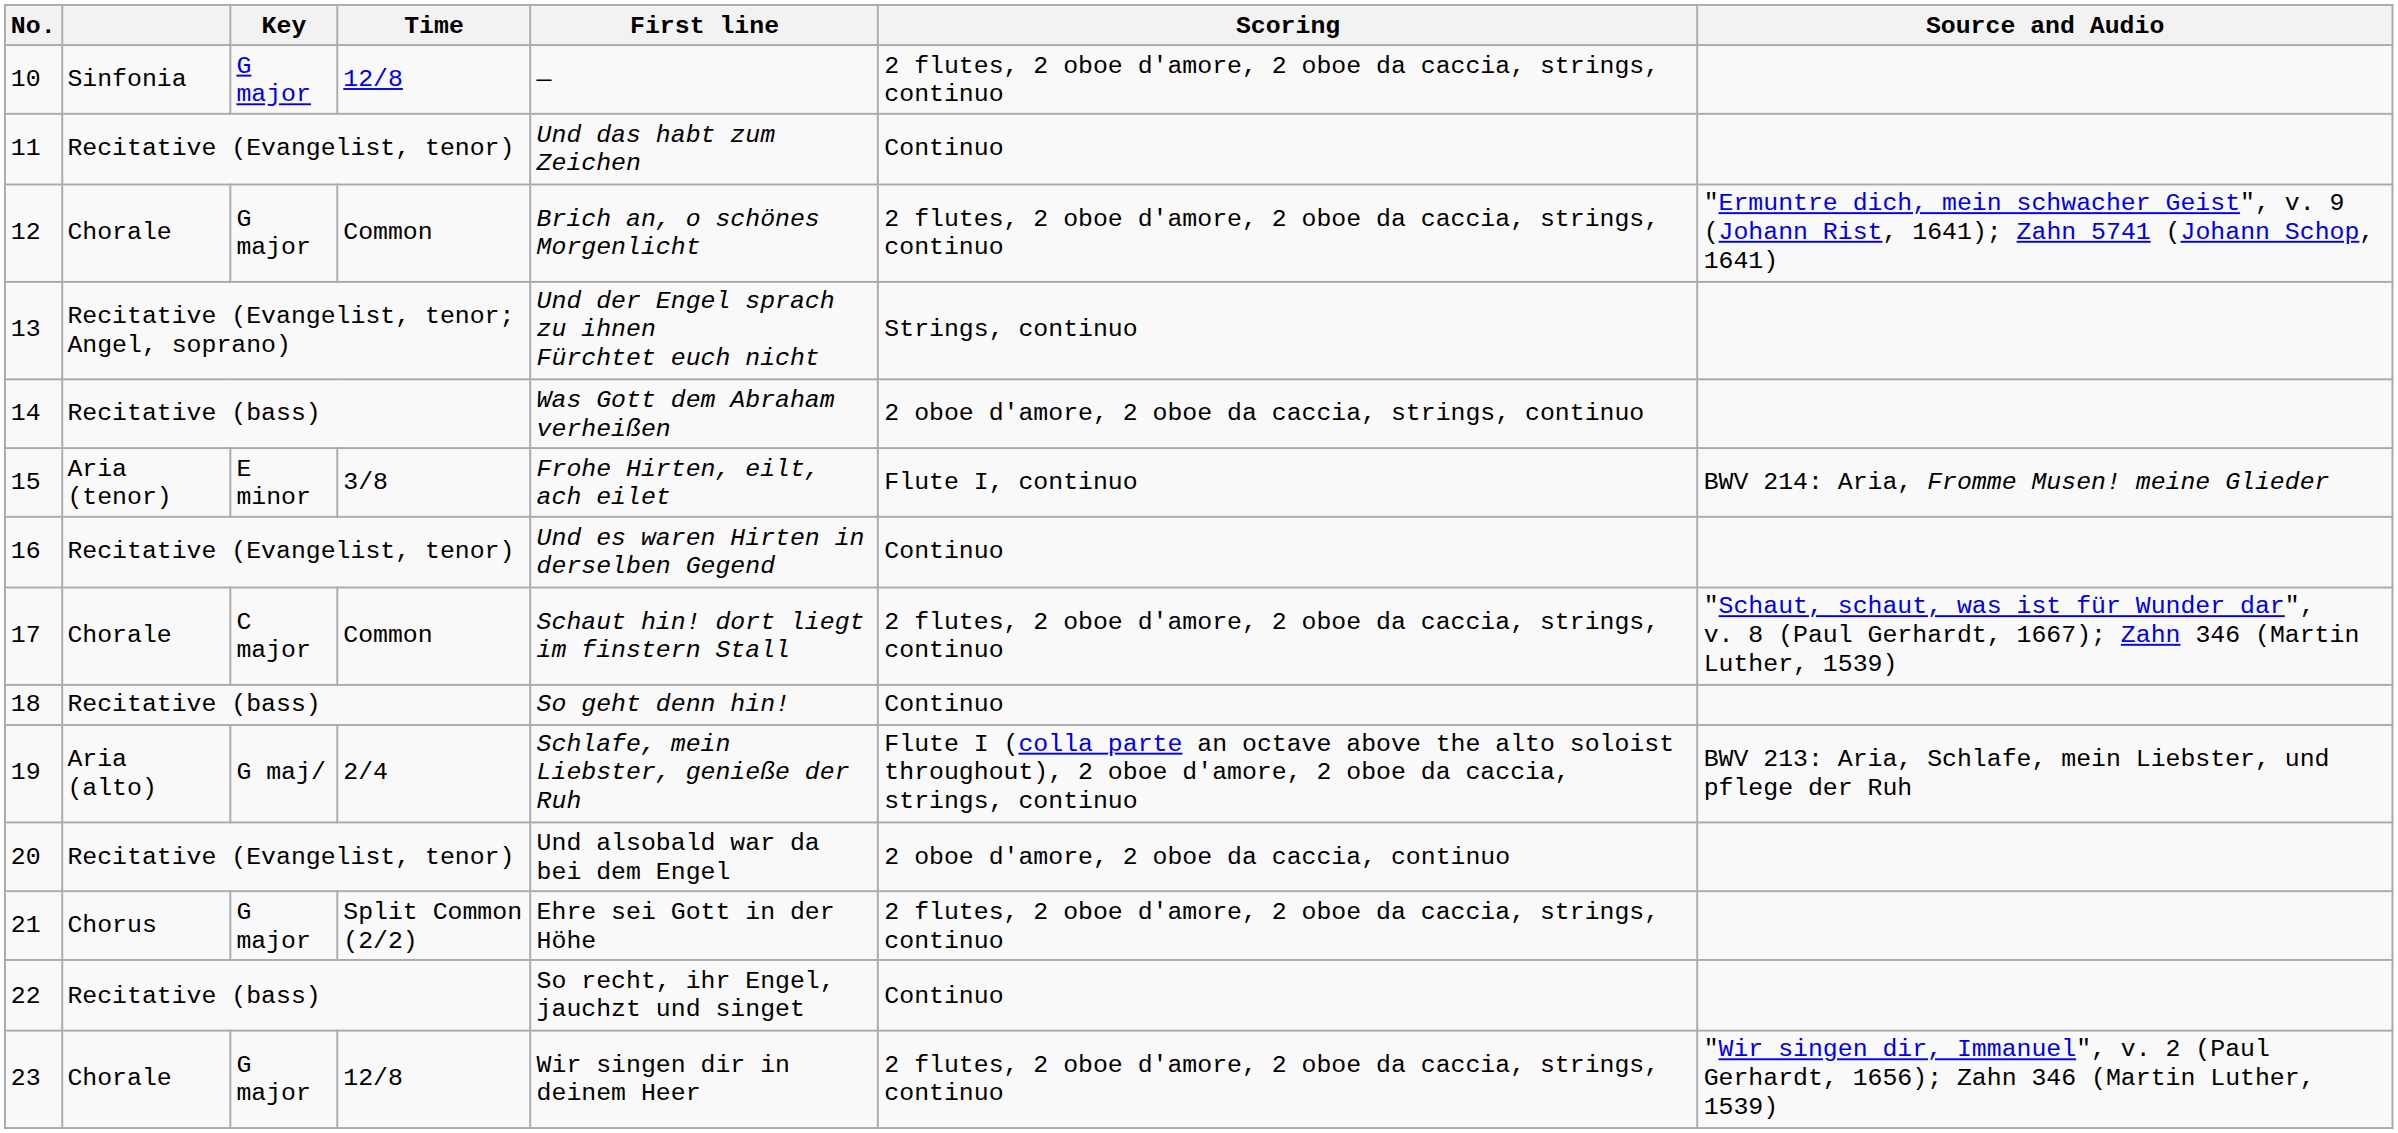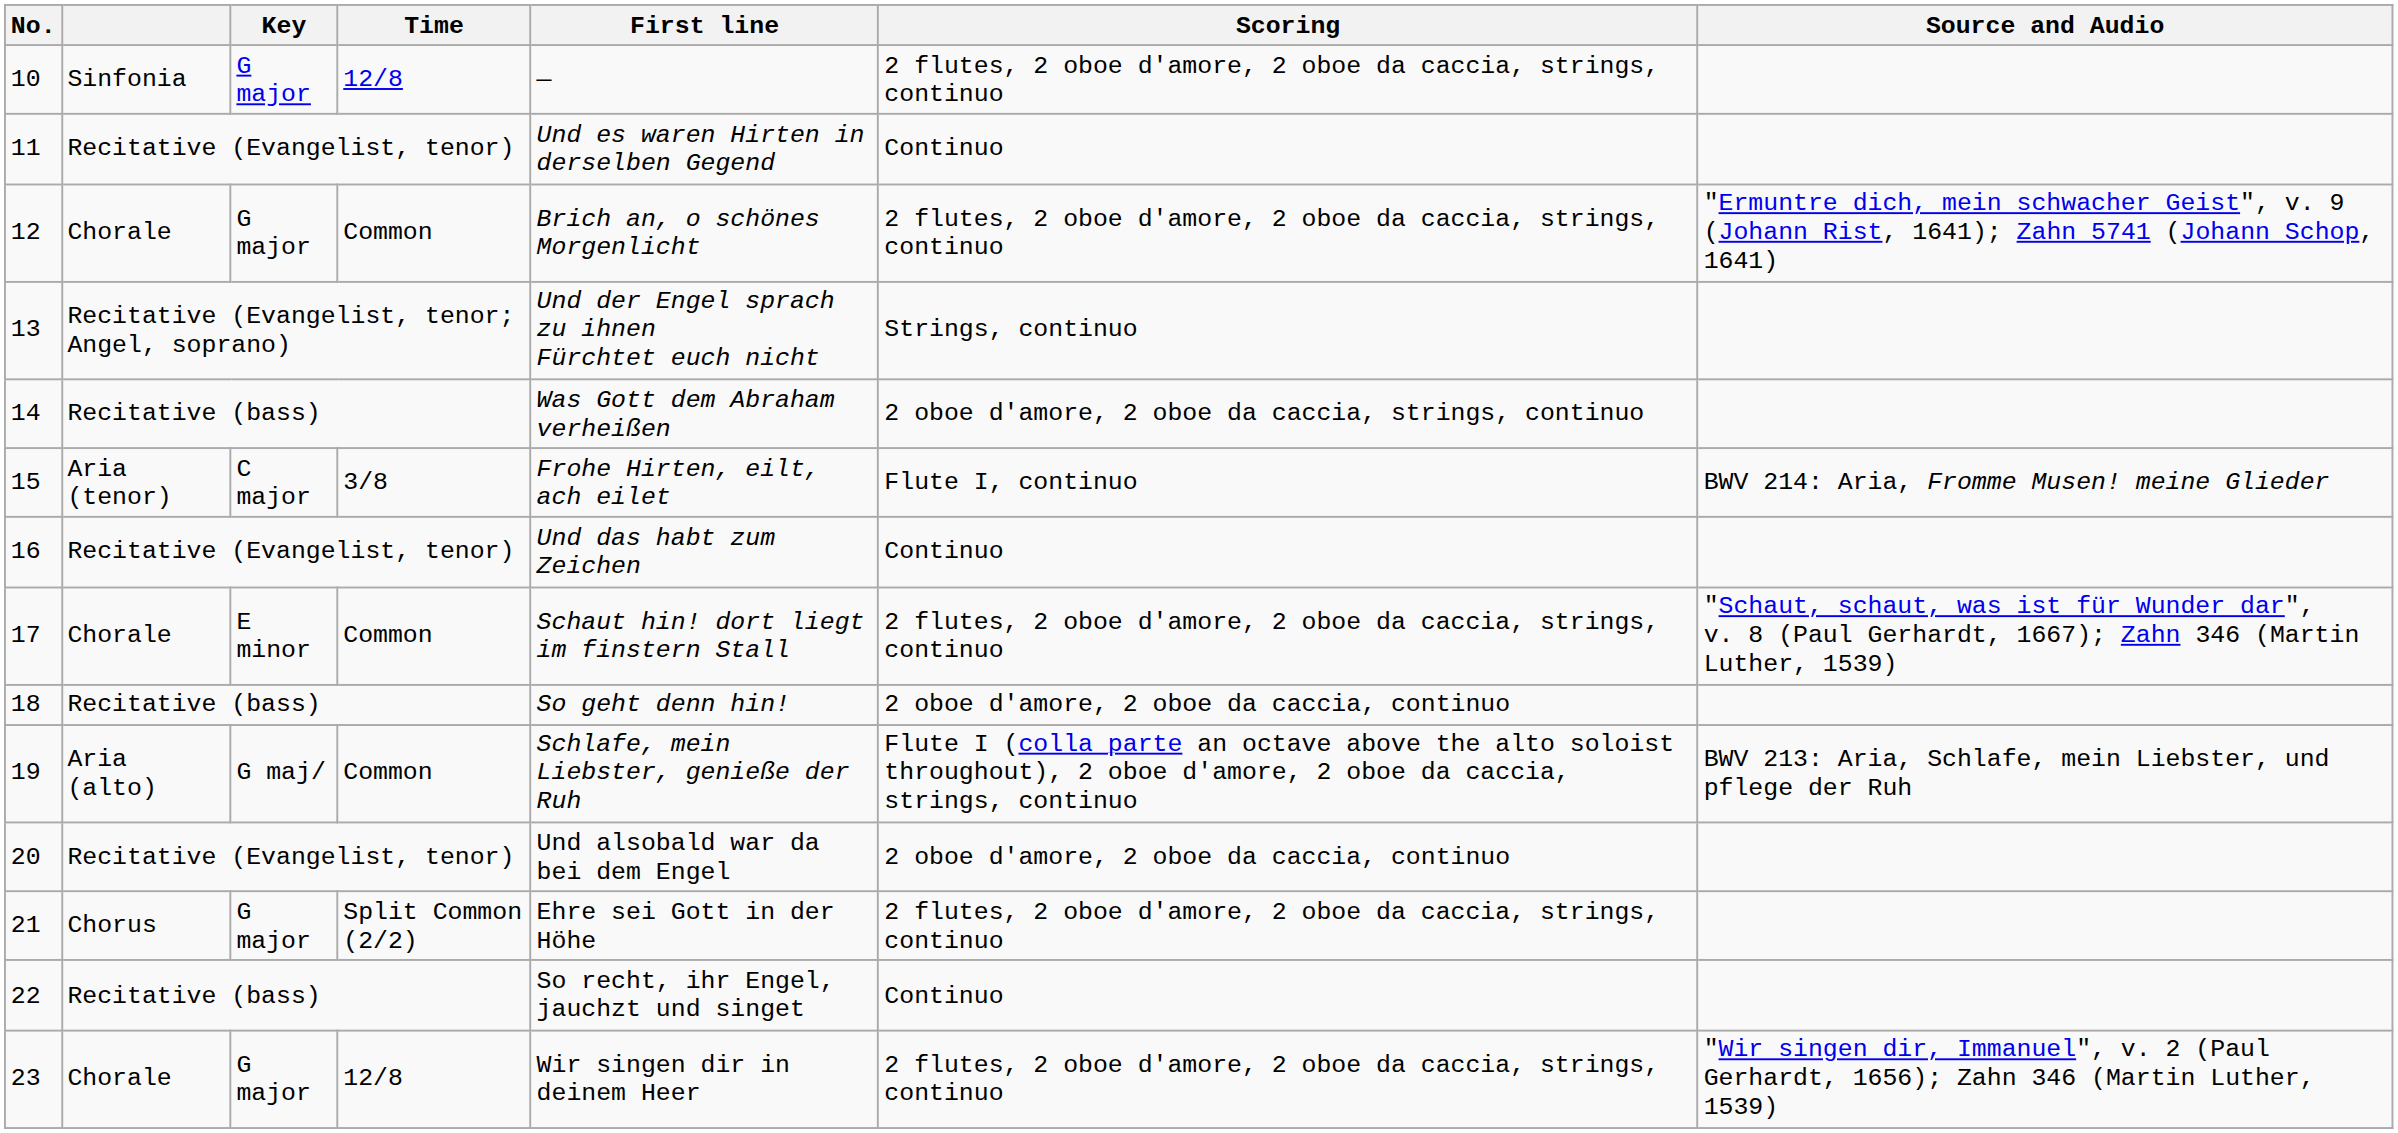 <table class="wikitable">
 <tr>
 <th>No.</th>
 <th> </th>
 <th>Key</th>
 <th>Time</th>
 <th>First line</th>
 <th>Scoring</th>
 <th>Source and Audio</th>
 </tr>
 <tr>
 <td>10</td>
 <td>Sinfonia</td>
 <td><a href='#'>G major</a></td>
 <td><a href='#'>12/8</a></td>
 <td>—</td>
 <td>2 flutes, 2 oboe d'amore, 2 oboe da caccia, strings, continuo</td>
 <td><br></td>
 </tr>
 <tr>
 <td>11</td>
 <td colspan=3>Recitative (Evangelist, tenor)</td>
-<td><em>Und das habt zum Zeichen</em></td>
+<td><em>Und es waren Hirten in derselben Gegend</em></td>
 <td>Continuo</td>
 <td><br></td>
 </tr>
 <tr>
 <td>12</td>
 <td>Chorale</td>
 <td>G major</td>
 <td>Common</td>
 <td><em>Brich an, o schönes Morgenlicht</em></td>
 <td>2 flutes, 2 oboe d'amore, 2 oboe da caccia, strings, continuo</td>
 <td>"<a href='#'>Ermuntre dich, mein schwacher Geist</a>", v. 9 (<a href='#'>Johann Rist</a>, 1641); <a href='#'>Zahn 5741</a> (<a href='#'>Johann Schop</a>, 1641)<br></td>
 </tr>
 <tr>
 <td>13</td>
 <td colspan=3>Recitative (Evangelist, tenor; Angel, soprano)</td>
 <td><em>Und der Engel sprach zu ihnen<br>Fürchtet euch nicht</em></td>
 <td>Strings, continuo</td>
 <td><br></td>
 </tr>
 <tr>
 <td>14</td>
 <td colspan=3>Recitative (bass)</td>
 <td><em>Was Gott dem Abraham verheißen</em></td>
 <td>2 oboe d'amore, 2 oboe da caccia, strings, continuo</td>
 <td><br></td>
 </tr>
 <tr>
 <td>15</td>
 <td>Aria (tenor)</td>
-<td>E minor</td>
+<td>C major</td>
 <td>3/8</td>
 <td><em>Frohe Hirten, eilt, ach eilet</em></td>
 <td>Flute I, continuo</td>
 <td>BWV 214: Aria, <em>Fromme Musen! meine Glieder</em><br></td>
 </tr>
 <tr>
 <td>16</td>
 <td colspan=3>Recitative (Evangelist, tenor)</td>
-<td><em>Und es waren Hirten in derselben Gegend</em></td>
+<td><em>Und das habt zum Zeichen</em></td>
 <td>Continuo</td>
 <td><br></td>
 </tr>
 <tr>
 <td>17</td>
 <td>Chorale</td>
-<td>C major</td>
+<td>E minor</td>
 <td>Common</td>
 <td><em>Schaut hin! dort liegt im finstern Stall</em></td>
 <td>2 flutes, 2 oboe d'amore, 2 oboe da caccia, strings, continuo</td>
 <td>"<a href='#'>Schaut, schaut, was ist für Wunder dar</a>", v. 8 (Paul Gerhardt, 1667); <a href='#'>Zahn</a> 346 (Martin Luther, 1539)<br></td>
 </tr>
 <tr>
 <td>18</td>
 <td colspan=3>Recitative (bass)</td>
 <td><em>So geht denn hin!</em></td>
-<td>Continuo</td>
+<td>2 oboe d'amore, 2 oboe da caccia, continuo</td>
 <td><br></td>
 </tr>
 <tr>
 <td>19</td>
 <td>Aria (alto)</td>
 <td>G maj/</td>
-<td>2/4</td>
+<td>Common</td>
 <td><em>Schlafe, mein Liebster, genieße der Ruh<strong></td>
 <td>Flute I (<a href='#'>colla parte</a> an octave above the alto soloist throughout), 2 oboe d'amore, 2 oboe da caccia, strings, continuo</td>
 <td>BWV 213: Aria, </em>Schlafe, mein Liebster, und pflege der Ruh<em><br></td>
 </tr>
 <tr>
 <td>20</td>
 <td colspan=3>Recitative (Evangelist, tenor)</td>
 <td></em>Und alsobald war da bei dem Engel<em></td>
 <td>2 oboe d'amore, 2 oboe da caccia, continuo</td>
 <td><br></td>
 </tr>
 <tr>
 <td>21</td>
 <td>Chorus</td>
 <td>G major</td>
 <td>Split Common (2/2)</td>
 <td></em>Ehre sei Gott in der Höhe<em></td>
 <td>2 flutes, 2 oboe d'amore, 2 oboe da caccia, strings, continuo</td>
 <td><br></td>
 </tr>
 <tr>
 <td>22</td>
 <td colspan=3>Recitative (bass)</td>
 <td></em>So recht, ihr Engel, jauchzt und singet<em></td>
 <td>Continuo</td>
 <td><br></td>
 </tr>
 <tr>
 <td>23</td>
 <td>Chorale</td>
 <td>G major</td>
 <td>12/8</td>
 <td></em>Wir singen dir in deinem Heer<em></td>
 <td>2 flutes, 2 oboe d'amore, 2 oboe da caccia, strings, continuo</td>
 <td>"<a href='#'>Wir singen dir, Immanuel</a>", v. 2 (Paul Gerhardt, 1656); Zahn 346 (Martin Luther, 1539)<br></td>
 </tr>
 </table>
